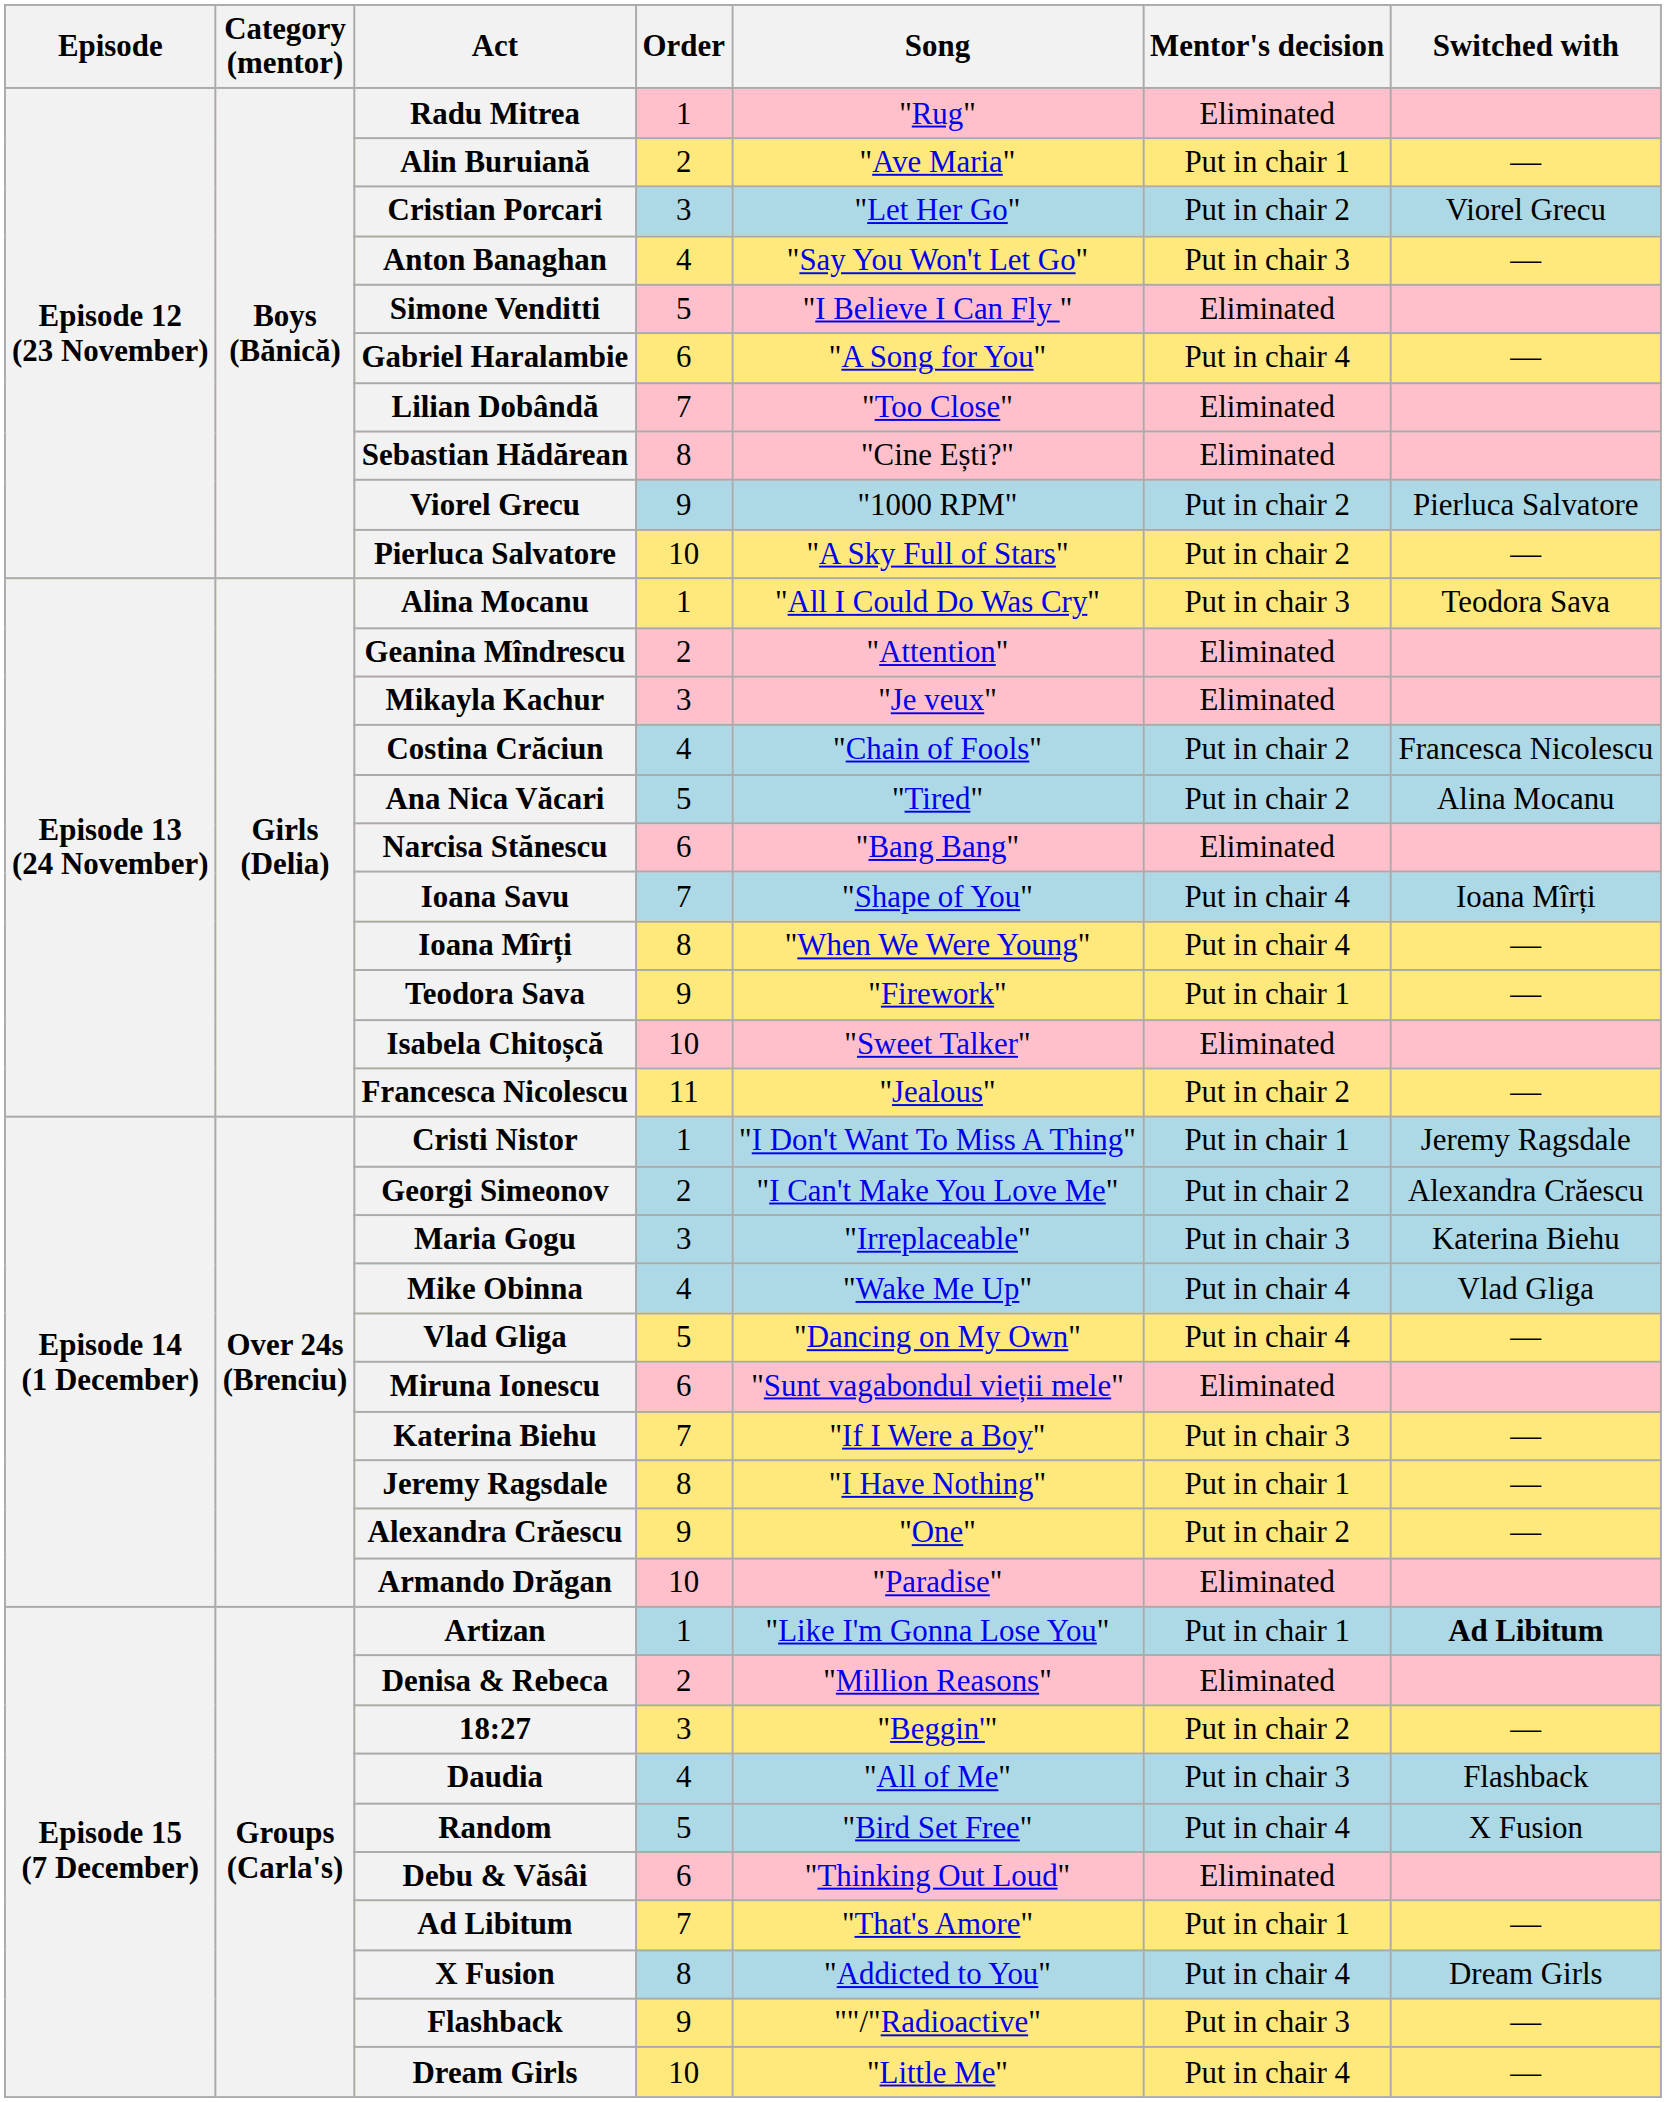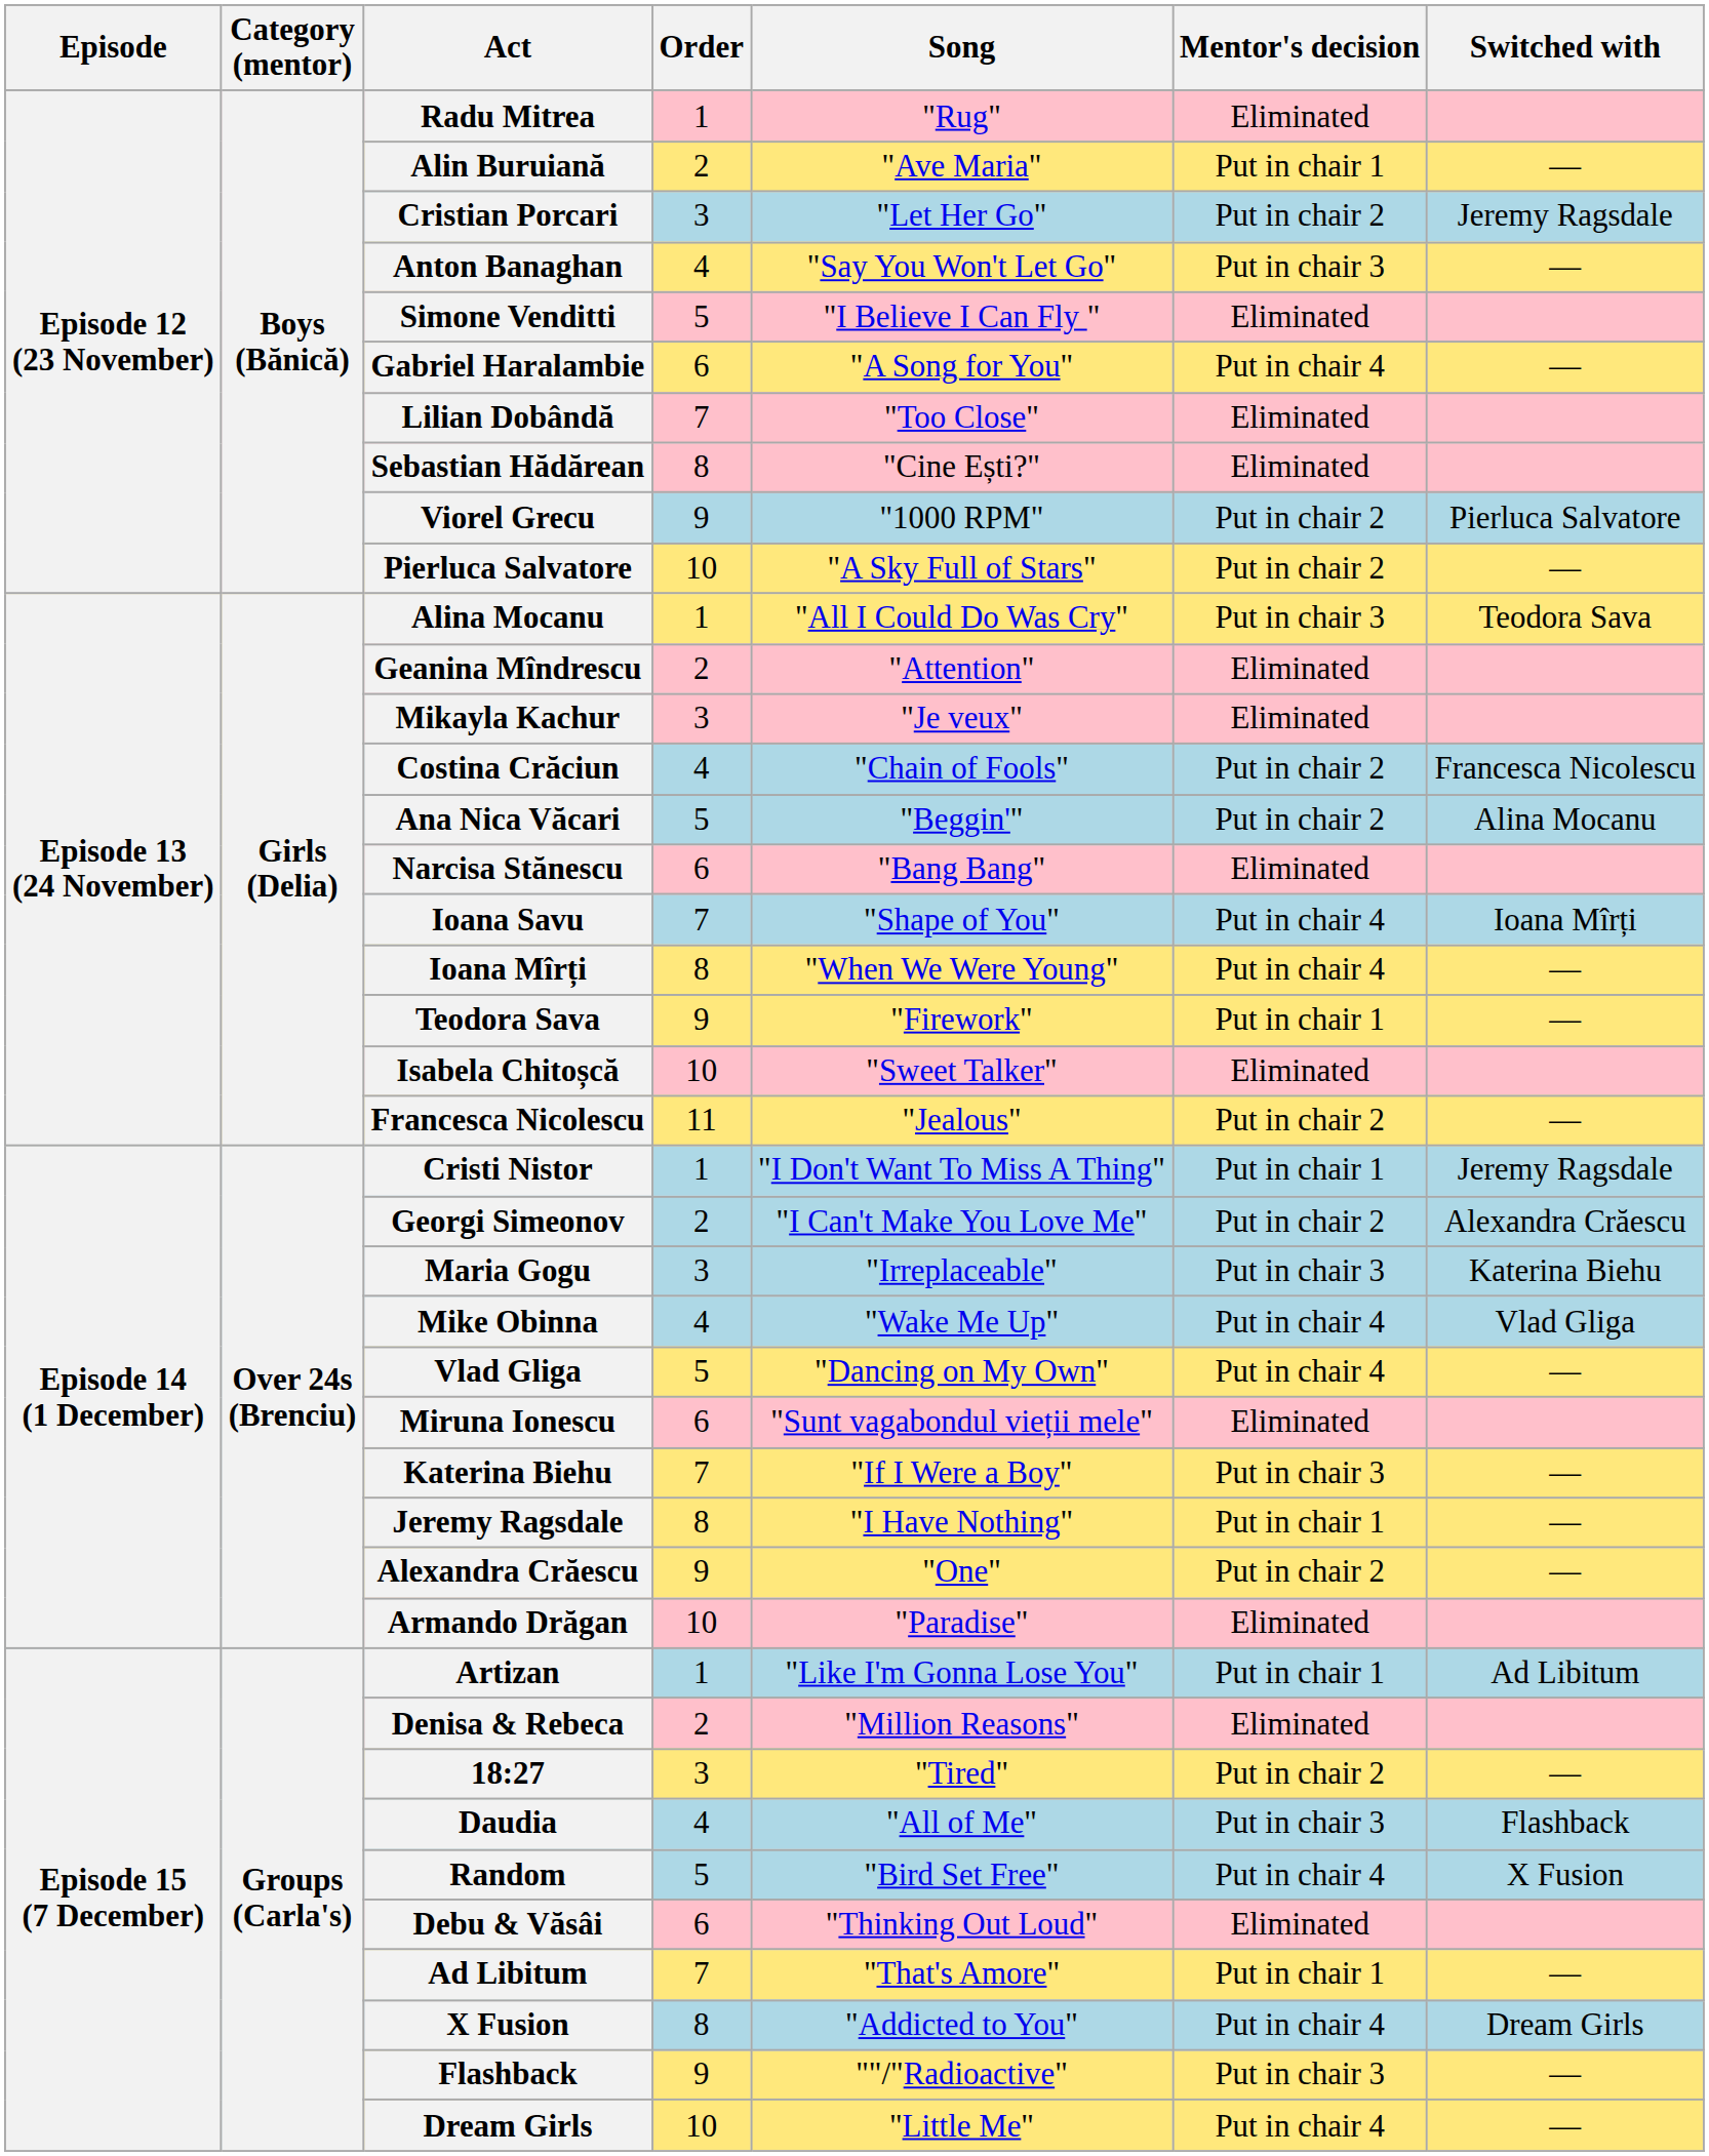 <table class="wikitable plainrowheaders" style="text-align: center;">
 <tr>
 <th scope="col">Episode</th>
 <th>Category<br> (mentor)</th>
 <th>Act</th>
 <th>Order</th>
 <th>Song</th>
 <th>Mentor's decision</th>
 <th>Switched with</th>
 </tr>
 <tr bgcolor=pink>
 <th rowspan=10>Episode 12<br> (23 November)</th>
 <th rowspan=10>Boys <br>(Bănică)</th>
 <th scope="row">Radu Mitrea</th>
 <td>1</td>
 <td>"<a href='#'>Rug</a>"</td>
 <td>Eliminated</td>
 <td></td>
 </tr>
 <tr bgcolor=#FFE87C>
 <th scope="row">Alin Buruiană</th>
 <td>2</td>
 <td>"<a href='#'>Ave Maria</a>"</td>
 <td>Put in chair 1</td>
 <td>—</td>
 </tr>
 <tr bgcolor=lightblue>
 <th scope="row">Cristian Porcari</th>
 <td>3</td>
 <td>"<a href='#'>Let Her Go</a>"</td>
 <td>Put in chair 2</td>
-<td>Viorel Grecu</td>
+<td>Jeremy Ragsdale</td>
 </tr>
 <tr bgcolor=#FFE87C>
 <th scope="row">Anton Banaghan</th>
 <td>4</td>
 <td>"<a href='#'>Say You Won't Let Go</a>"</td>
 <td>Put in chair 3</td>
 <td>—</td>
 </tr>
 <tr bgcolor=pink>
 <th scope="row">Simone Venditti</th>
 <td>5</td>
 <td>"<a href='#'>I Believe I Can Fly </a>"</td>
 <td>Eliminated</td>
 <td></td>
 </tr>
 <tr bgcolor=#FFE87C>
 <th scope="row">Gabriel Haralambie</th>
 <td>6</td>
 <td>"<a href='#'>A Song for You</a>"</td>
 <td>Put in chair 4</td>
 <td>—</td>
 </tr>
 <tr bgcolor=pink>
 <th scope="row">Lilian Dobândă</th>
 <td>7</td>
 <td>"<a href='#'>Too Close</a>"</td>
 <td>Eliminated</td>
 <td></td>
 </tr>
 <tr bgcolor=pink>
 <th scope="row">Sebastian Hădărean</th>
 <td>8</td>
 <td>"Cine Ești?"</td>
 <td>Eliminated</td>
 <td></td>
 </tr>
 <tr bgcolor=lightblue>
 <th scope="row">Viorel Grecu</th>
 <td>9</td>
 <td>"1000 RPM"</td>
 <td>Put in chair 2</td>
 <td>Pierluca Salvatore</td>
 </tr>
 <tr bgcolor=#FFE87C>
 <th scope="row">Pierluca Salvatore</th>
 <td>10</td>
 <td>"<a href='#'>A Sky Full of Stars</a>"</td>
 <td>Put in chair 2</td>
 <td>—</td>
 </tr>
 <tr bgcolor= #FFE87C>
 <th rowspan=11>Episode 13 <br> (24 November)</th>
 <th rowspan=11>Girls<br>(Delia)</th>
 <th scope="row">Alina Mocanu </th>
 <td>1</td>
 <td>"<a href='#'>All I Could Do Was Cry</a>"</td>
 <td>Put in chair 3</td>
 <td>Teodora Sava</td>
 </tr>
 <tr bgcolor=pink>
 <th scope="row">Geanina Mîndrescu</th>
 <td>2</td>
 <td>"<a href='#'>Attention</a>"</td>
 <td>Eliminated</td>
 <td></td>
 </tr>
 <tr bgcolor=pink>
 <th scope="row">Mikayla Kachur</th>
 <td>3</td>
 <td>"<a href='#'>Je veux</a>"</td>
 <td>Eliminated</td>
 <td></td>
 </tr>
 <tr bgcolor=lightblue>
 <th scope="row">Costina Crăciun</th>
 <td>4</td>
 <td>"<a href='#'>Chain of Fools</a>"</td>
 <td>Put in chair 2</td>
 <td>Francesca Nicolescu</td>
 </tr>
 <tr bgcolor=lightblue>
 <th scope="row">Ana Nica Văcari</th>
 <td>5</td>
-<td>"<a href='#'>Tired</a>"</td>
+<td>"<a href='#'>Beggin'</a>"</td>
 <td>Put in chair 2</td>
 <td>Alina Mocanu</td>
 </tr>
 <tr bgcolor=pink>
 <th scope="row">Narcisa Stănescu</th>
 <td>6</td>
 <td>"<a href='#'>Bang Bang</a>"</td>
 <td>Eliminated</td>
 <td></td>
 </tr>
 <tr bgcolor=lightblue>
 <th scope="row">Ioana Savu</th>
 <td>7</td>
 <td>"<a href='#'>Shape of You</a>"</td>
 <td>Put in chair 4</td>
 <td>Ioana Mîrți</td>
 </tr>
 <tr bgcolor= #FFE87C>
 <th scope="row">Ioana Mîrți</th>
 <td>8</td>
 <td>"<a href='#'>When We Were Young</a>"</td>
 <td>Put in chair 4</td>
 <td>—</td>
 </tr>
 <tr bgcolor= #FFE87C>
 <th scope="row">Teodora Sava</th>
 <td>9</td>
 <td>"<a href='#'>Firework</a>"</td>
 <td>Put in chair 1</td>
 <td>—</td>
 </tr>
 <tr bgcolor=pink>
 <th scope="row">Isabela Chitoșcă</th>
 <td>10</td>
 <td>"<a href='#'>Sweet Talker</a>"</td>
 <td>Eliminated</td>
 <td></td>
 </tr>
 <tr bgcolor= #FFE87C>
 <th scope="row">Francesca Nicolescu</th>
 <td>11</td>
 <td>"<a href='#'>Jealous</a>"</td>
 <td>Put in chair 2</td>
 <td>—</td>
 </tr>
 <tr bgcolor=lightblue>
 <th rowspan=10>Episode 14 <br>(1 December)</th>
 <th rowspan=10>Over 24s<br>(Brenciu)</th>
 <th scope="row">Cristi Nistor</th>
 <td>1</td>
 <td>"<a href='#'>I Don't Want To Miss A Thing</a>"</td>
 <td>Put in chair 1</td>
 <td>Jeremy Ragsdale</td>
 </tr>
 <tr bgcolor=lightblue>
 <th scope="row">Georgi Simeonov</th>
 <td>2</td>
 <td>"<a href='#'>I Can't Make You Love Me</a>"</td>
 <td>Put in chair 2</td>
 <td>Alexandra Crăescu</td>
 </tr>
 <tr bgcolor=lightblue>
 <th scope="row">Maria Gogu</th>
 <td>3</td>
 <td>"<a href='#'>Irreplaceable</a>"</td>
 <td>Put in chair 3</td>
 <td>Katerina Biehu</td>
 </tr>
 <tr bgcolor=lightblue>
 <th scope="row">Mike Obinna</th>
 <td>4</td>
 <td>"<a href='#'>Wake Me Up</a>"</td>
 <td>Put in chair 4</td>
 <td>Vlad Gliga</td>
 </tr>
 <tr bgcolor= #FFE87C>
 <th scope="row">Vlad Gliga</th>
 <td>5</td>
 <td>"<a href='#'>Dancing on My Own</a>"</td>
 <td>Put in chair 4</td>
 <td>—</td>
 </tr>
 <tr bgcolor=pink>
 <th scope="row">Miruna Ionescu</th>
 <td>6</td>
 <td>"<a href='#'>Sunt vagabondul vieții mele</a>"</td>
 <td>Eliminated</td>
 <td></td>
 </tr>
 <tr bgcolor= #FFE87C>
 <th scope="row">Katerina Biehu</th>
 <td>7</td>
 <td>"<a href='#'>If I Were a Boy</a>"</td>
 <td>Put in chair 3</td>
 <td>—</td>
 </tr>
 <tr bgcolor= #FFE87C>
 <th scope="row">Jeremy Ragsdale</th>
 <td>8</td>
 <td>"<a href='#'>I Have Nothing</a>"</td>
 <td>Put in chair 1</td>
 <td>—</td>
 </tr>
 <tr bgcolor= #FFE87C>
 <th scope="row">Alexandra Crăescu</th>
 <td>9</td>
 <td>"<a href='#'>One</a>"</td>
 <td>Put in chair 2</td>
 <td>—</td>
 </tr>
 <tr bgcolor=pink>
 <th scope="row">Armando Drăgan</th>
 <td>10</td>
 <td>"<a href='#'>Paradise</a>"</td>
 <td>Eliminated</td>
 <td></td>
 </tr>
 <tr bgcolor=lightblue>
 <th rowspan=10>Episode 15 <br>(7 December)</th>
 <th rowspan=10>Groups<br>(Carla's)</th>
 <th scope="row">Artizan</th>
 <td>1</td>
 <td>"<a href='#'>Like I'm Gonna Lose You</a>"</td>
 <td>Put in chair 1</td>
-<td><strong>Ad Libitum</strong></td>
+<td>Ad Libitum</td>
 </tr>
 <tr bgcolor=pink>
 <th scope="row">Denisa & Rebeca</th>
 <td>2</td>
 <td>"<a href='#'>Million Reasons</a>"</td>
 <td>Eliminated</td>
 <td></td>
 </tr>
 <tr bgcolor= #FFE87C>
 <th scope="row">18:27</th>
 <td>3</td>
-<td>"<a href='#'>Beggin'</a>"</td>
+<td>"<a href='#'>Tired</a>"</td>
 <td>Put in chair 2</td>
 <td>—</td>
 </tr>
 <tr bgcolor=lightblue>
 <th scope="row">Daudia</th>
 <td>4</td>
 <td>"<a href='#'>All of Me</a>"</td>
 <td>Put in chair 3</td>
 <td>Flashback</td>
 </tr>
 <tr bgcolor=lightblue>
 <th scope="row">Random</th>
 <td>5</td>
 <td>"<a href='#'>Bird Set Free</a>"</td>
 <td>Put in chair 4</td>
 <td>X Fusion</td>
 </tr>
 <tr bgcolor=pink>
 <th scope="row">Debu & Văsâi</th>
 <td>6</td>
 <td>"<a href='#'>Thinking Out Loud</a>"</td>
 <td>Eliminated</td>
 <td></td>
 </tr>
 <tr bgcolor= #FFE87C>
 <th scope="row">Ad Libitum</th>
 <td>7</td>
 <td>"<a href='#'>That's Amore</a>"</td>
 <td>Put in chair 1</td>
 <td>—</td>
 </tr>
 <tr bgcolor=lightblue>
 <th scope="row">X Fusion</th>
 <td>8</td>
 <td>"<a href='#'>Addicted to You</a>"</td>
 <td>Put in chair 4</td>
 <td>Dream Girls</td>
 </tr>
 <tr bgcolor= #FFE87C>
 <th scope="row">Flashback</th>
 <td>9</td>
 <td>""/"<a href='#'>Radioactive</a>"</td>
 <td>Put in chair 3</td>
 <td>—</td>
 </tr>
 <tr bgcolor= #FFE87C>
 <th scope="row">Dream Girls</th>
 <td>10</td>
 <td>"<a href='#'>Little Me</a>"</td>
 <td>Put in chair 4</td>
 <td>—</td>
 </tr>
 </table>
